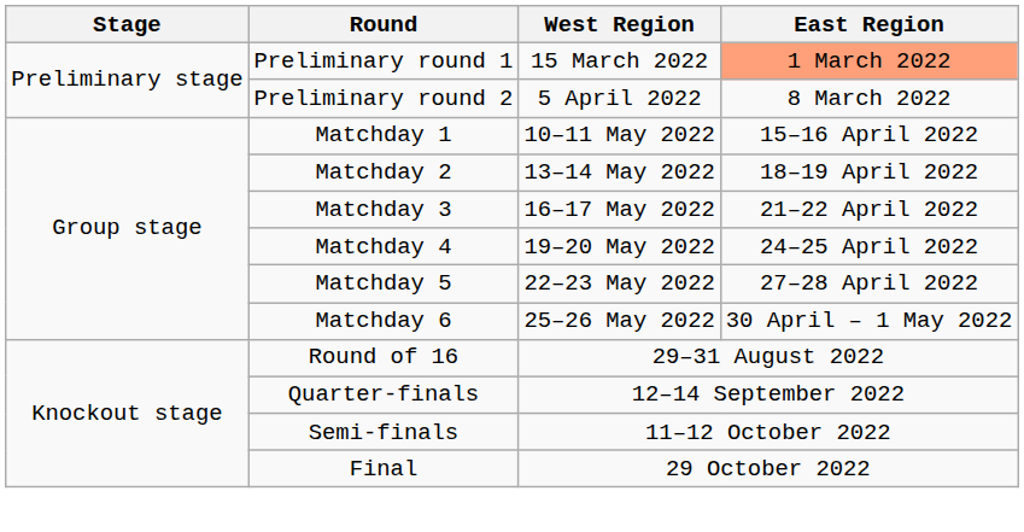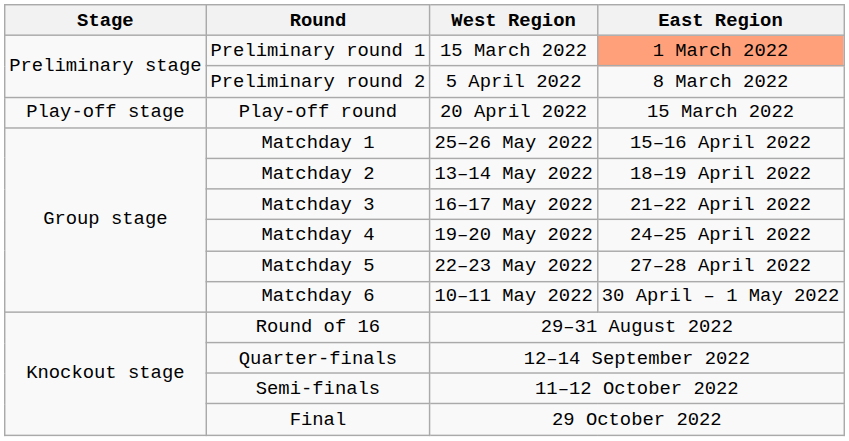 <table class="wikitable sortable" style="text-align:center">
 <tr>
 <th>Stage</th>
 <th>Round</th>
 <th>West Region</th>
 <th>East Region</th>
 </tr>
 <tr>
 <td rowspan=2>Preliminary stage</td>
 <td>Preliminary round 1</td>
 <td>15 March 2022</td>
 <td style="background: lightsalmon;">1 March 2022</td>
 </tr>
 <tr>
 <td>Preliminary round 2</td>
 <td>5 April 2022</td>
 <td>8 March 2022</td>
 </tr>
 <tr>
+<td>Play-off stage</td>
+<td>Play-off round</td>
+<td>20 April 2022</td>
+<td>15 March 2022</td>
+</tr>
+<tr>
 <td rowspan=6>Group stage</td>
 <td>Matchday 1</td>
-<td>10–11 May 2022</td>
+<td>25–26 May 2022</td>
 <td>15–16 April 2022</td>
 </tr>
 <tr>
 <td>Matchday 2</td>
 <td>13–14 May 2022</td>
 <td>18–19 April 2022</td>
 </tr>
 <tr>
 <td>Matchday 3</td>
 <td>16–17 May 2022</td>
 <td>21–22 April 2022</td>
 </tr>
 <tr>
 <td>Matchday 4</td>
 <td>19–20 May 2022</td>
 <td>24–25 April 2022</td>
 </tr>
 <tr>
 <td>Matchday 5</td>
 <td>22–23 May 2022</td>
 <td>27–28 April 2022</td>
 </tr>
 <tr>
 <td>Matchday 6</td>
-<td>25–26 May 2022</td>
+<td>10–11 May 2022</td>
 <td>30 April – 1 May 2022</td>
 </tr>
 <tr>
 <td rowspan=4>Knockout stage</td>
 <td>Round of 16</td>
 <td colspan=2>29–31 August 2022</td>
 </tr>
 <tr>
 <td>Quarter-finals</td>
 <td colspan=2>12–14 September 2022</td>
 </tr>
 <tr>
 <td>Semi-finals</td>
 <td colspan=2>11–12 October 2022</td>
 </tr>
 <tr>
 <td>Final</td>
 <td colspan=2>29 October 2022</td>
 </tr>
 </table>
